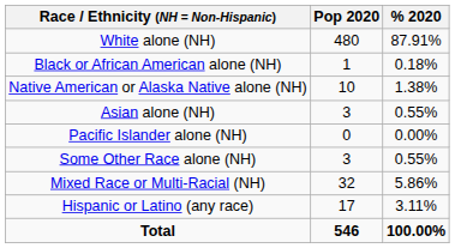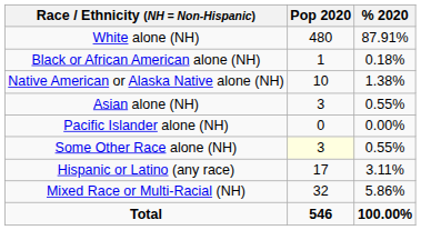 <table class="wikitable" style="text-align:center;">
 <tr>
 <th>Race / Ethnicity <small>(<em>NH = Non-Hispanic</em>)</small></th>
 <th>Pop 2020</th>
 <th>% 2020</th>
 </tr>
 <tr>
 <td><a href='#'>White</a> alone (NH)</td>
 <td>480</td>
 <td>87.91%</td>
 </tr>
 <tr>
 <td><a href='#'>Black or African American</a> alone (NH)</td>
 <td>1</td>
 <td>0.18%</td>
 </tr>
 <tr>
 <td><a href='#'>Native American</a> or <a href='#'>Alaska Native</a> alone (NH)</td>
 <td>10</td>
 <td>1.38%</td>
 </tr>
 <tr>
 <td><a href='#'>Asian</a> alone (NH)</td>
 <td>3</td>
 <td>0.55%</td>
 </tr>
 <tr>
 <td><a href='#'>Pacific Islander</a> alone (NH)</td>
 <td>0</td>
 <td>0.00%</td>
 </tr>
 <tr>
 <td><a href='#'>Some Other Race</a> alone (NH)</td>
-<td>3</td>
+<td style="background: lightyellow;">3</td>
 <td>0.55%</td>
+</tr>
+<tr>
+<td><a href='#'>Hispanic or Latino</a> (any race)</td>
+<td>17</td>
+<td>3.11%</td>
 </tr>
 <tr>
 <td><a href='#'>Mixed Race or Multi-Racial</a> (NH)</td>
 <td>32</td>
 <td>5.86%</td>
 </tr>
 <tr>
-<td><a href='#'>Hispanic or Latino</a> (any race)</td>
-<td>17</td>
-<td>3.11%</td>
-</tr>
-<tr>
 <td><strong>Total</strong></td>
 <td><strong>546</strong></td>
 <td><strong>100.00%</strong></td>
 </tr>
 </table>
